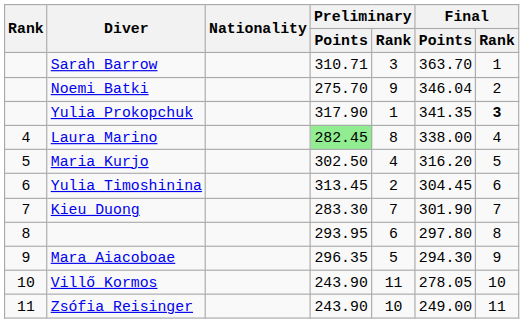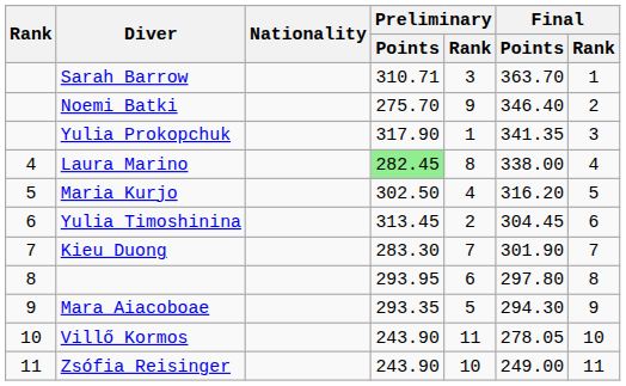 <table class="wikitable sortable" style="text-align:center">
 <tr>
 <th rowspan=2>Rank</th>
 <th rowspan=2>Diver</th>
 <th rowspan=2>Nationality</th>
 <th colspan="2">Preliminary</th>
 <th colspan="2">Final</th>
 </tr>
 <tr>
 <th>Points</th>
 <th>Rank</th>
 <th>Points</th>
 <th>Rank</th>
 </tr>
 <tr>
 <td></td>
 <td align=left><a href='#'>Sarah Barrow</a></td>
 <td align=left></td>
 <td>310.71</td>
 <td>3</td>
 <td>363.70</td>
 <td>1</td>
 </tr>
 <tr>
 <td></td>
 <td align=left><a href='#'>Noemi Batki</a></td>
 <td align=left></td>
 <td>275.70</td>
 <td>9</td>
-<td>346.04</td>
+<td>346.40</td>
 <td>2</td>
 </tr>
 <tr>
 <td></td>
 <td align=left><a href='#'>Yulia Prokopchuk</a></td>
 <td align=left></td>
 <td>317.90</td>
 <td>1</td>
 <td>341.35</td>
-<td><strong>3</strong></td>
+<td>3</td>
 </tr>
 <tr>
 <td>4</td>
 <td align=left><a href='#'>Laura Marino</a></td>
 <td align=left></td>
 <td style="background: lightgreen;">282.45</td>
 <td>8</td>
 <td>338.00</td>
 <td>4</td>
 </tr>
 <tr>
 <td>5</td>
 <td align=left><a href='#'>Maria Kurjo</a></td>
 <td align=left></td>
 <td>302.50</td>
 <td>4</td>
 <td>316.20</td>
 <td>5</td>
 </tr>
 <tr>
 <td>6</td>
 <td align=left><a href='#'>Yulia Timoshinina</a></td>
 <td align=left></td>
 <td>313.45</td>
 <td>2</td>
 <td>304.45</td>
 <td>6</td>
 </tr>
 <tr>
 <td>7</td>
 <td align=left><a href='#'>Kieu Duong</a></td>
 <td align=left></td>
 <td>283.30</td>
 <td>7</td>
 <td>301.90</td>
 <td>7</td>
 </tr>
 <tr>
 <td>8</td>
 <td align=left></td>
 <td align=left></td>
 <td>293.95</td>
 <td>6</td>
 <td>297.80</td>
 <td>8</td>
 </tr>
 <tr>
 <td>9</td>
 <td align=left><a href='#'>Mara Aiacoboae</a></td>
 <td align=left></td>
-<td>296.35</td>
+<td>293.35</td>
 <td>5</td>
 <td>294.30</td>
 <td>9</td>
 </tr>
 <tr>
 <td>10</td>
 <td align=left><a href='#'>Villő Kormos</a></td>
 <td align=left></td>
 <td>243.90</td>
 <td>11</td>
 <td>278.05</td>
 <td>10</td>
 </tr>
 <tr>
 <td>11</td>
 <td align=left><a href='#'>Zsófia Reisinger</a></td>
 <td align=left></td>
 <td>243.90</td>
 <td>10</td>
 <td>249.00</td>
 <td>11</td>
 </tr>
 </table>
